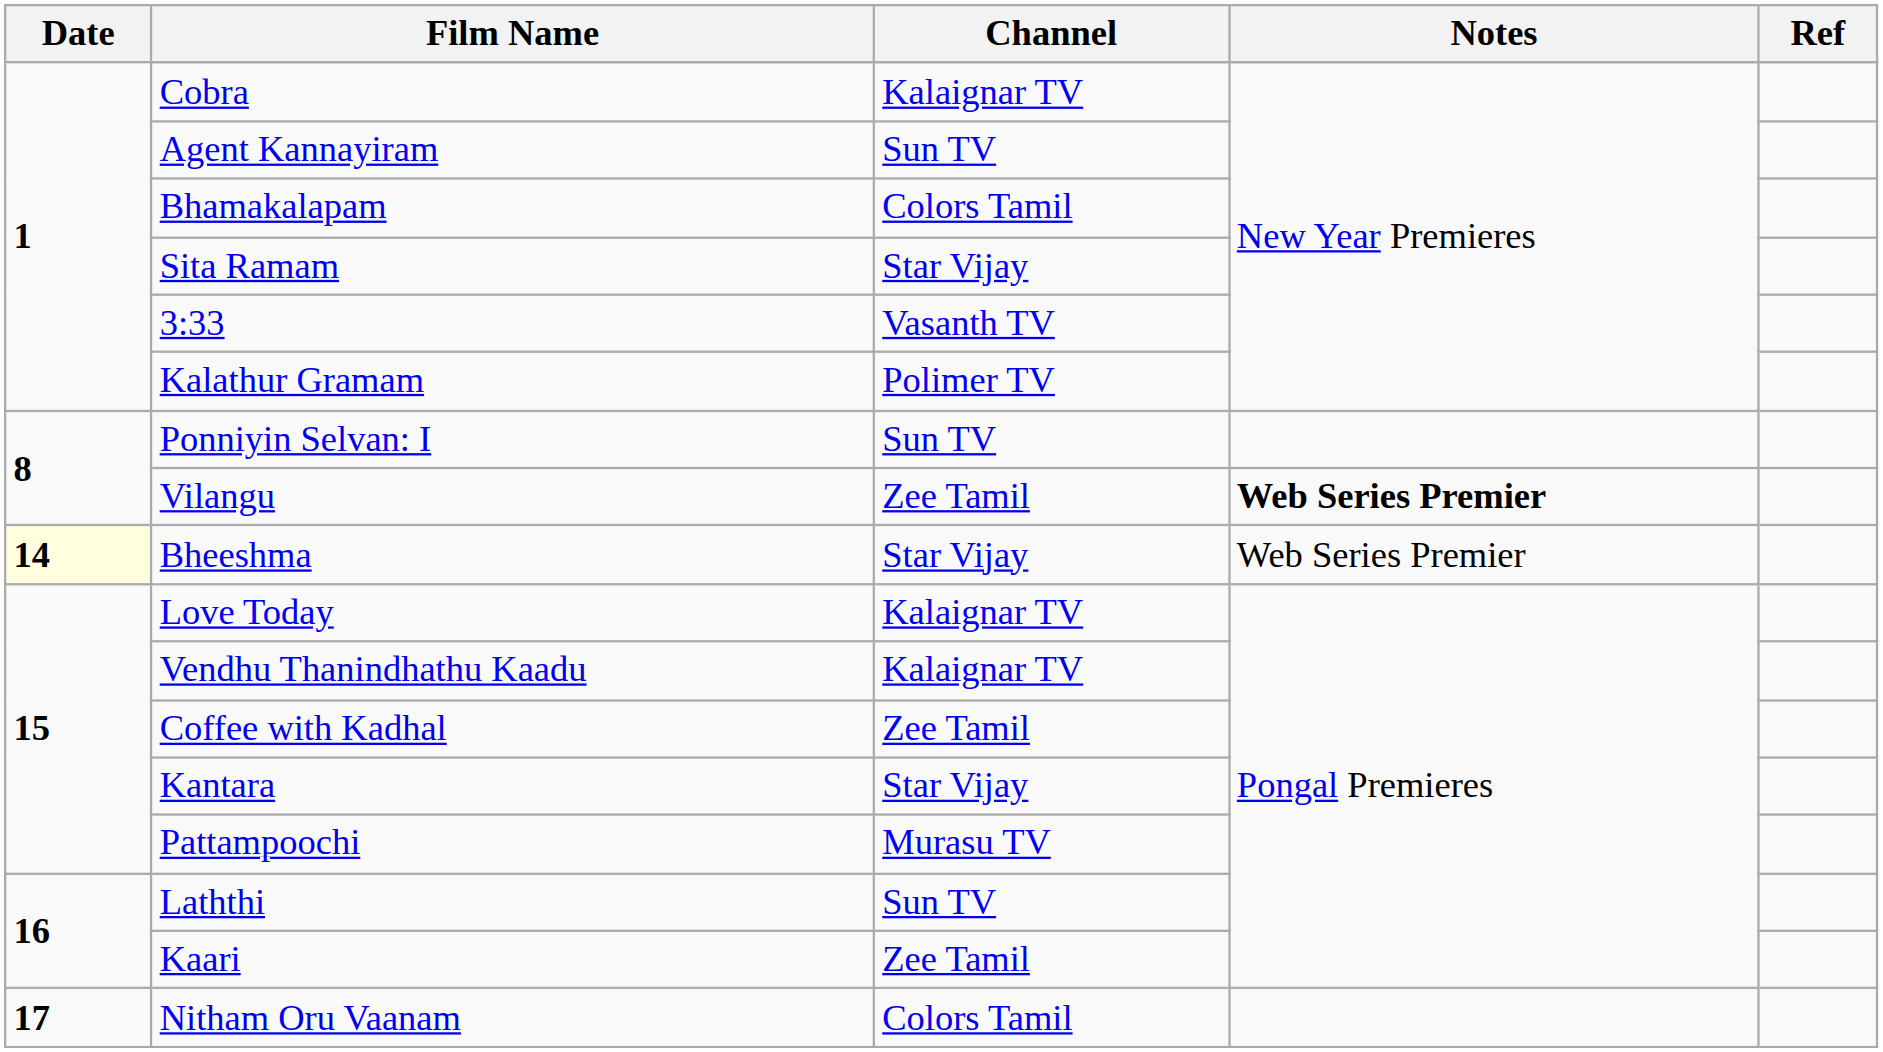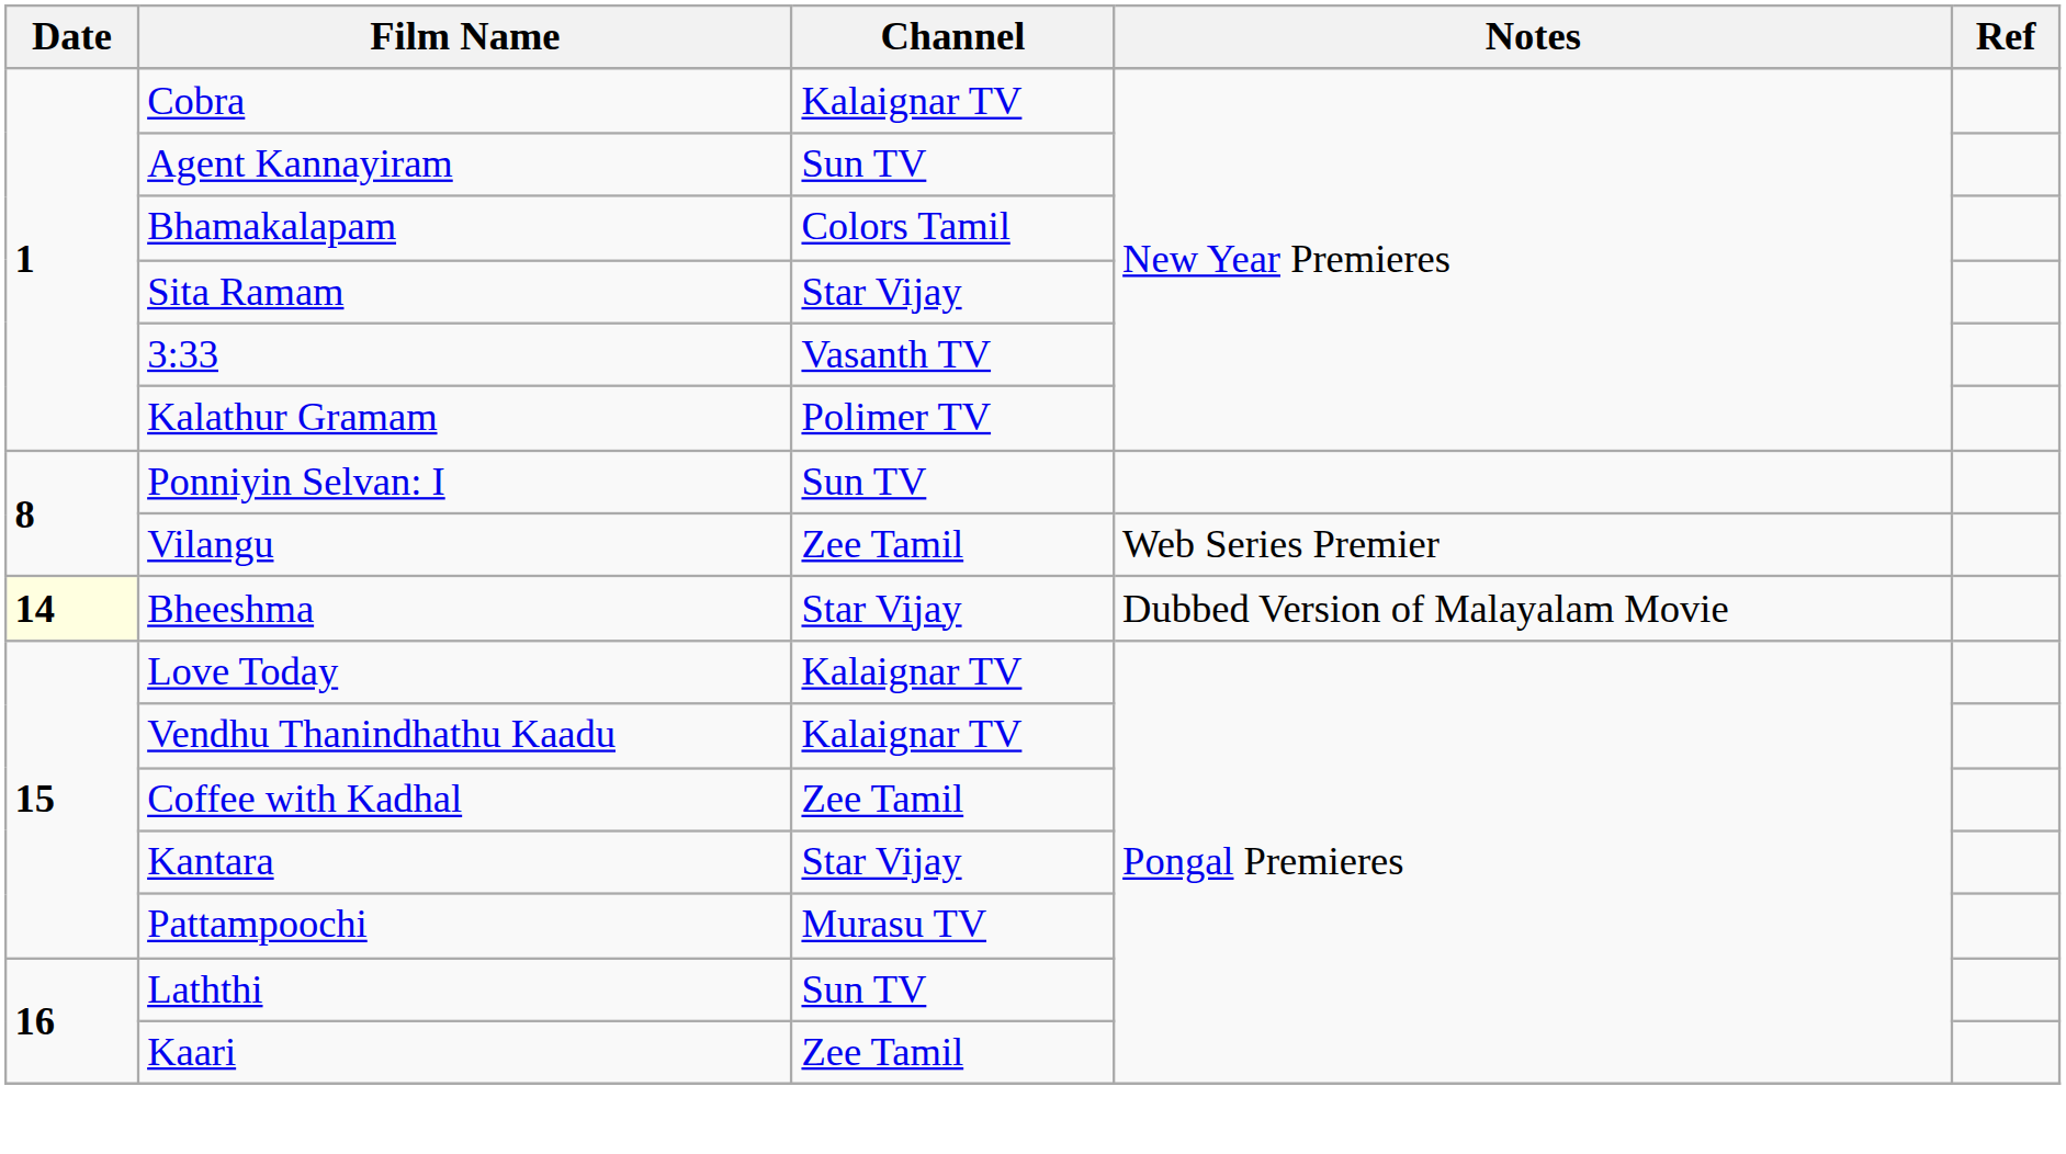 <table class="wikitable" width="65%">
 <tr>
 <th>Date</th>
 <th>Film Name</th>
 <th>Channel</th>
 <th>Notes</th>
 <th>Ref</th>
 </tr>
 <tr>
 <td rowspan="7"><strong>1</strong></td>
 </tr>
 <tr>
 <td><a href='#'>Cobra</a></td>
 <td><a href='#'>Kalaignar TV</a></td>
 <td rowspan="6"><a href='#'>New Year</a> Premieres</td>
 <td></td>
 </tr>
 <tr>
 <td><a href='#'>Agent Kannayiram</a></td>
 <td><a href='#'>Sun TV</a></td>
 <td></td>
 </tr>
 <tr>
 <td><a href='#'>Bhamakalapam</a></td>
 <td><a href='#'>Colors Tamil</a></td>
 <td></td>
 </tr>
 <tr>
 <td><a href='#'>Sita Ramam</a></td>
 <td><a href='#'>Star Vijay</a></td>
 <td></td>
 </tr>
 <tr>
 <td><a href='#'>3:33</a></td>
 <td><a href='#'>Vasanth TV</a></td>
 <td></td>
 </tr>
 <tr>
 <td><a href='#'>Kalathur Gramam</a></td>
 <td><a href='#'>Polimer TV</a></td>
 <td></td>
 </tr>
 <tr>
 <td rowspan="2"><strong>8</strong></td>
 <td><a href='#'>Ponniyin Selvan: I</a></td>
 <td><a href='#'>Sun TV</a></td>
 <td></td>
 <td></td>
 </tr>
 <tr>
 <td><a href='#'>Vilangu</a></td>
 <td><a href='#'>Zee Tamil</a></td>
-<td><strong>Web Series Premier</strong></td>
+<td>Web Series Premier</td>
 <td></td>
 </tr>
 <tr>
 <td rowspan="1" style="background: lightyellow;"><strong>14</strong></td>
 <td><a href='#'>Bheeshma</a></td>
 <td><a href='#'>Star Vijay</a></td>
-<td>Web Series Premier</td>
+<td>Dubbed Version of Malayalam Movie</td>
 <td></td>
 </tr>
 <tr>
 <td rowspan="5"><strong>15</strong></td>
 <td><a href='#'>Love Today</a></td>
 <td><a href='#'>Kalaignar TV</a></td>
 <td rowspan="7"><a href='#'>Pongal</a> Premieres</td>
 <td></td>
 </tr>
 <tr>
 <td><a href='#'>Vendhu Thanindhathu Kaadu</a></td>
 <td><a href='#'>Kalaignar TV</a></td>
 <td></td>
 </tr>
 <tr>
 <td><a href='#'>Coffee with Kadhal</a></td>
 <td><a href='#'>Zee Tamil</a></td>
 <td></td>
 </tr>
 <tr>
 <td><a href='#'>Kantara</a></td>
 <td><a href='#'>Star Vijay</a></td>
 <td></td>
 </tr>
 <tr>
 <td><a href='#'>Pattampoochi</a></td>
 <td><a href='#'>Murasu TV</a></td>
 <td></td>
 </tr>
 <tr>
 <td rowspan="2"><strong>16</strong></td>
 <td><a href='#'>Laththi</a></td>
 <td><a href='#'>Sun TV</a></td>
 <td></td>
 </tr>
 <tr>
 <td><a href='#'>Kaari</a></td>
 <td><a href='#'>Zee Tamil</a></td>
 <td></td>
 </tr>
 <tr>
-<td rowspan="1"><strong>17</strong></td>
-<td><a href='#'>Nitham Oru Vaanam</a></td>
-<td><a href='#'>Colors Tamil</a></td>
-<td></td>
-<td></td>
-</tr>
-<tr>
 </tr>
 </table>
